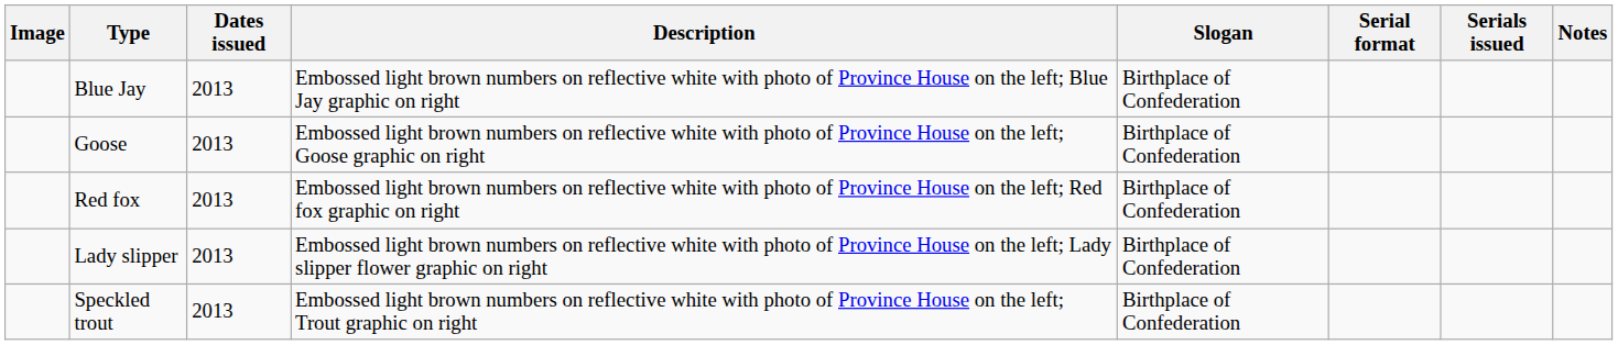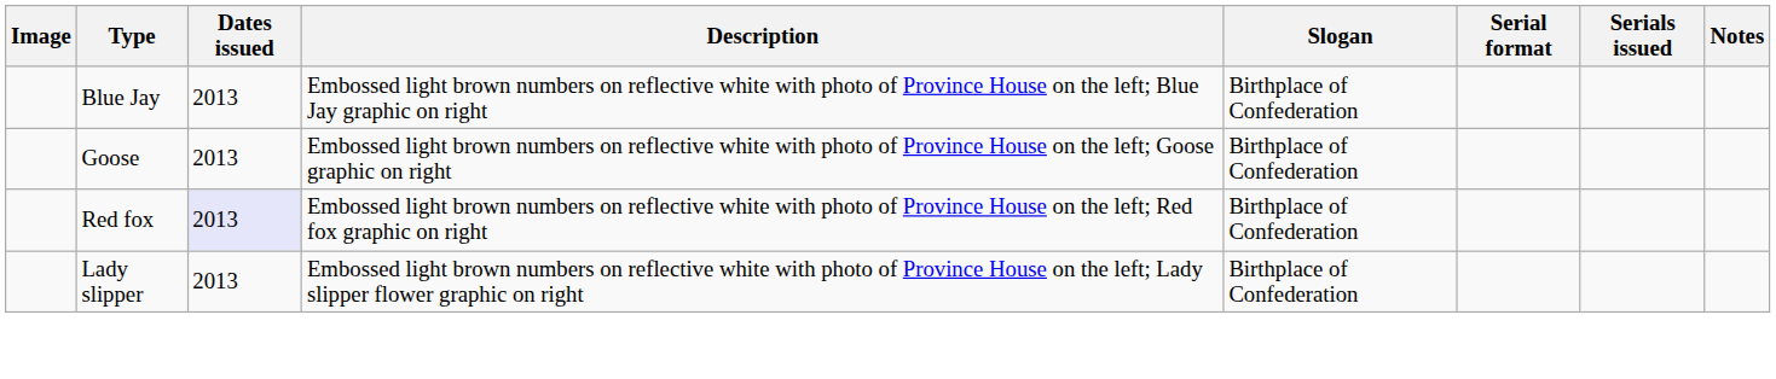 <table class="wikitable">
 <tr>
 <th>Image</th>
 <th>Type</th>
 <th>Dates issued</th>
 <th>Description</th>
 <th>Slogan</th>
 <th>Serial format</th>
 <th>Serials issued</th>
 <th>Notes</th>
 </tr>
 <tr>
 <td></td>
 <td>Blue Jay</td>
 <td>2013</td>
 <td>Embossed light brown numbers on reflective white with photo of <a href='#'>Province House</a> on the left; Blue Jay graphic on right</td>
 <td>Birthplace of Confederation</td>
 <td></td>
 <td></td>
 <td></td>
 </tr>
 <tr>
 <td></td>
 <td>Goose</td>
 <td>2013</td>
 <td>Embossed light brown numbers on reflective white with photo of <a href='#'>Province House</a> on the left; Goose graphic on right</td>
 <td>Birthplace of Confederation</td>
 <td></td>
 <td></td>
 <td></td>
 </tr>
 <tr>
 <td></td>
 <td>Red fox</td>
-<td>2013</td>
+<td style="background: lavender;">2013</td>
 <td>Embossed light brown numbers on reflective white with photo of <a href='#'>Province House</a> on the left; Red fox graphic on right</td>
 <td>Birthplace of Confederation</td>
 <td></td>
 <td></td>
 <td></td>
 </tr>
 <tr>
 <td></td>
 <td>Lady slipper</td>
 <td>2013</td>
 <td>Embossed light brown numbers on reflective white with photo of <a href='#'>Province House</a> on the left; Lady slipper flower graphic on right</td>
 <td>Birthplace of Confederation</td>
 <td></td>
 <td></td>
 <td></td>
 </tr>
-<tr>
-<td></td>
-<td>Speckled trout</td>
-<td>2013</td>
-<td>Embossed light brown numbers on reflective white with photo of <a href='#'>Province House</a> on the left; Trout graphic on right</td>
-<td>Birthplace of Confederation</td>
-<td></td>
-<td></td>
-<td></td>
-</tr>
 </table>
